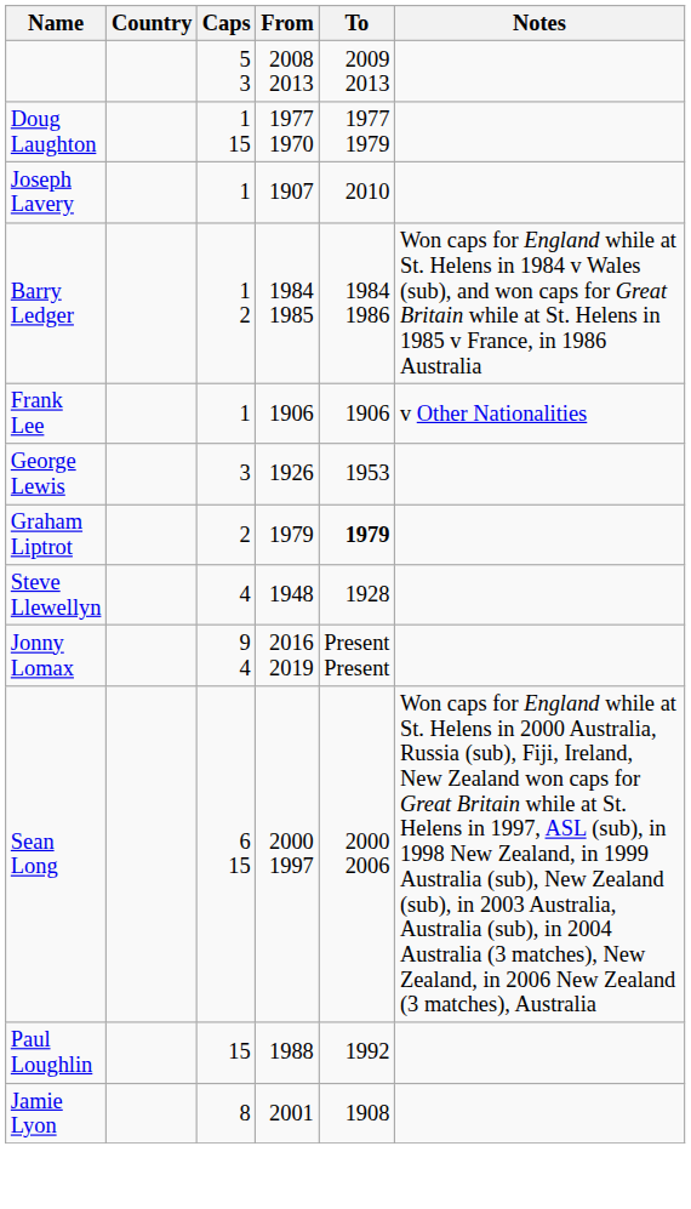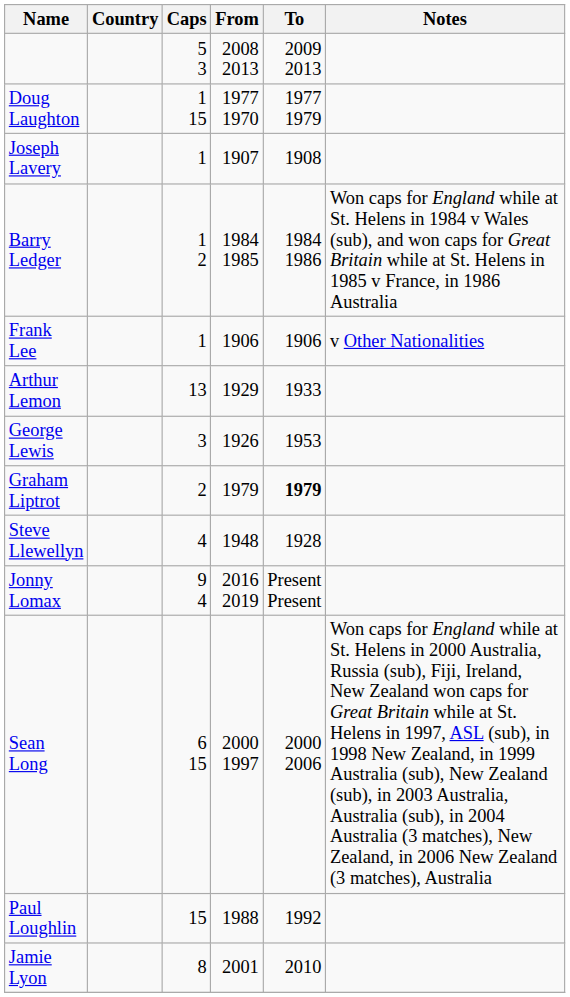 <table class="wikitable">
 <tr>
 <th width="60px">Name</th>
 <th width="30px">Country</th>
 <th width="30px">Caps</th>
 <th width="30px">From</th>
 <th width="30px">To</th>
 <th width="200px">Notes</th>
 </tr>
 <tr>
 <td align="left"></td>
 <td align="left"><br></td>
 <td align="right">5<br>3</td>
 <td align="right">2008<br>2013</td>
 <td align="right">2009<br>2013</td>
 <td align="left"></td>
 </tr>
 <tr>
 <td align="left"><a href='#'>Doug Laughton</a></td>
 <td align="left"><br></td>
 <td align="right">1<br>15</td>
 <td align="right">1977<br>1970</td>
 <td align="right">1977<br>1979</td>
 <td align="left"></td>
 </tr>
 <tr>
 <td align="left"><a href='#'>Joseph Lavery</a></td>
 <td align="left"></td>
 <td align="right">1</td>
 <td align="right">1907</td>
-<td align="right">2010</td>
+<td align="right">1908</td>
 <td align="left"></td>
 </tr>
 <tr>
 <td align="left"><a href='#'>Barry Ledger</a></td>
 <td align="left"><br></td>
 <td align="right">1<br>2</td>
 <td align="right">1984<br>1985</td>
 <td align="right">1984<br>1986</td>
 <td align="left">Won caps for <em>England</em> while at St. Helens in 1984 v Wales (sub), and won caps for <em>Great Britain</em> while at St. Helens in 1985 v France, in 1986 Australia</td>
 </tr>
 <tr>
 <td align="left"><a href='#'>Frank Lee</a></td>
 <td align="left"></td>
 <td align="right">1</td>
 <td align="right">1906</td>
 <td align="right">1906</td>
 <td align="left">v <a href='#'>Other Nationalities</a></td>
+</tr>
+<tr>
+<td align="left"><a href='#'>Arthur Lemon</a></td>
+<td align="left"></td>
+<td align="right">13</td>
+<td align="right">1929</td>
+<td align="right">1933</td>
+<td align="left"></td>
 </tr>
 <tr>
 <td align="left"><a href='#'>George Lewis</a></td>
 <td align="left"></td>
 <td align="right">3</td>
 <td align="right">1926</td>
 <td align="right">1953</td>
 <td align="left"></td>
 </tr>
 <tr>
 <td align="left"><a href='#'>Graham Liptrot</a></td>
 <td align="left"></td>
 <td align="right">2</td>
 <td align="right">1979</td>
 <td align="right"><strong>1979</strong></td>
 <td align="left"></td>
 </tr>
 <tr>
 <td align="left"><a href='#'>Steve Llewellyn</a></td>
 <td align="left"></td>
 <td align="right">4</td>
 <td align="right">1948</td>
 <td align="right">1928</td>
 <td align="left"></td>
 </tr>
 <tr>
 <td align="left"><a href='#'>Jonny Lomax</a></td>
 <td align="left"><br></td>
 <td align="right">9<br>4</td>
 <td align="right">2016<br>2019</td>
 <td align="right">Present<br>Present</td>
 <td align="left"></td>
 </tr>
 <tr>
 <td align="left"><a href='#'>Sean Long</a></td>
 <td align="left"><br></td>
 <td align="right">6<br>15</td>
 <td align="right">2000<br>1997</td>
 <td align="right">2000<br>2006</td>
 <td align="left">Won caps for <em>England</em> while at St. Helens in 2000 Australia, Russia (sub), Fiji, Ireland, New Zealand won caps for <em>Great Britain</em> while at St. Helens in 1997, <a href='#'>ASL</a> (sub), in 1998 New Zealand, in 1999 Australia (sub), New Zealand (sub), in 2003 Australia, Australia (sub), in 2004 Australia (3 matches), New Zealand, in 2006 New Zealand (3 matches), Australia</td>
 </tr>
 <tr>
 <td align="left"><a href='#'>Paul Loughlin</a></td>
 <td align="left"></td>
 <td align="right">15</td>
 <td align="right">1988</td>
 <td align="right">1992</td>
 <td align="left"></td>
 </tr>
 <tr>
 <td align="left"><a href='#'>Jamie Lyon</a></td>
 <td align="left"></td>
 <td align="right">8</td>
 <td align="right">2001</td>
-<td align="right">1908</td>
+<td align="right">2010</td>
 <td align="left"></td>
 </tr>
 <tr>
 </tr>
 </table>
